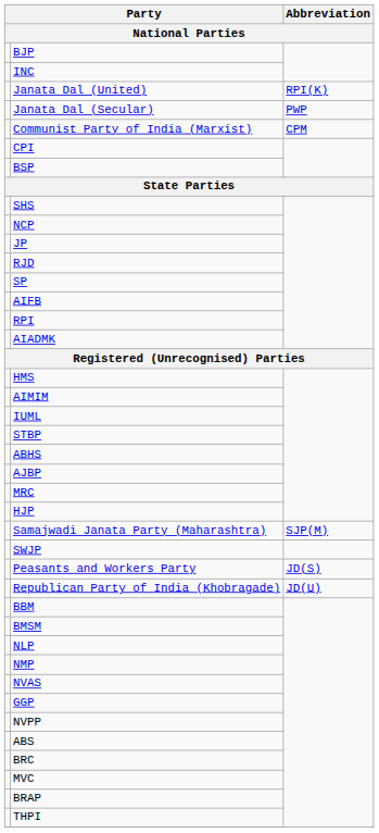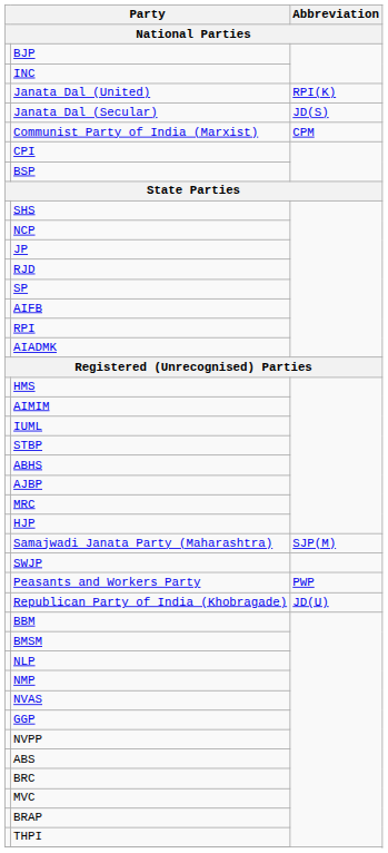 <table class="wikitable">
 <tr>
 <th Colspan=2>Party</th>
 <th>Abbreviation</th>
 </tr>
 <tr>
 <th Colspan=4>National Parties</th>
 </tr>
 <tr>
 <td></td>
 <td><a href='#'>BJP</a></td>
 </tr>
 <tr>
 <td></td>
 <td><a href='#'>INC</a></td>
 </tr>
 <tr>
 <td></td>
 <td><a href='#'>Janata Dal (United)</a></td>
 <td><a href='#'>RPI(K)</a></td>
 </tr>
 <tr>
 <td></td>
 <td><a href='#'>Janata Dal (Secular)</a></td>
-<td><a href='#'>PWP</a></td>
+<td><a href='#'>JD(S)</a></td>
 </tr>
 <tr>
 <td></td>
 <td><a href='#'>Communist Party of India (Marxist)</a></td>
 <td><a href='#'>CPM</a></td>
 </tr>
 <tr>
 <td></td>
 <td><a href='#'>CPI</a></td>
 </tr>
 <tr>
 <td></td>
 <td><a href='#'>BSP</a></td>
 </tr>
 <tr>
 <th Colspan=4>State Parties</th>
 </tr>
 <tr>
 <td></td>
 <td><a href='#'>SHS</a></td>
 </tr>
 <tr>
 <td></td>
 <td><a href='#'>NCP</a></td>
 </tr>
 <tr>
 <td></td>
 <td><a href='#'>JP</a></td>
 </tr>
 <tr>
 <td></td>
 <td><a href='#'>RJD</a></td>
 </tr>
 <tr>
 <td></td>
 <td><a href='#'>SP</a></td>
 </tr>
 <tr>
 <td></td>
 <td><a href='#'>AIFB</a></td>
 </tr>
 <tr>
 <td></td>
 <td><a href='#'>RPI</a></td>
 </tr>
 <tr>
 <td></td>
 <td><a href='#'>AIADMK</a></td>
 </tr>
 <tr>
 <th Colspan=4>Registered (Unrecognised) Parties</th>
 </tr>
 <tr>
 <td></td>
 <td><a href='#'>HMS</a></td>
 </tr>
 <tr>
 <td></td>
 <td><a href='#'>AIMIM</a></td>
 </tr>
 <tr>
 <td></td>
 <td><a href='#'>IUML</a></td>
 </tr>
 <tr>
 <td></td>
 <td><a href='#'>STBP</a></td>
 </tr>
 <tr>
 <td></td>
 <td><a href='#'>ABHS</a></td>
 </tr>
 <tr>
 <td></td>
 <td><a href='#'>AJBP</a></td>
 </tr>
 <tr>
 <td></td>
 <td><a href='#'>MRC</a></td>
 </tr>
 <tr>
 <td></td>
 <td><a href='#'>HJP</a></td>
 </tr>
 <tr>
 <td></td>
 <td><a href='#'>Samajwadi Janata Party (Maharashtra)</a></td>
 <td><a href='#'>SJP(M)</a></td>
 </tr>
 <tr>
 <td></td>
 <td><a href='#'>SWJP</a></td>
 </tr>
 <tr>
 <td></td>
 <td><a href='#'>Peasants and Workers Party</a></td>
-<td><a href='#'>JD(S)</a></td>
+<td><a href='#'>PWP</a></td>
 </tr>
 <tr>
 <td></td>
 <td><a href='#'>Republican Party of India (Khobragade)</a></td>
 <td><a href='#'>JD(U)</a></td>
 </tr>
 <tr>
 <td></td>
 <td><a href='#'>BBM</a></td>
 </tr>
 <tr>
 <td></td>
 <td><a href='#'>BMSM</a></td>
 </tr>
 <tr>
 <td></td>
 <td><a href='#'>NLP</a></td>
 </tr>
 <tr>
 <td></td>
 <td><a href='#'>NMP</a></td>
 </tr>
 <tr>
 <td></td>
 <td><a href='#'>NVAS</a></td>
 </tr>
 <tr>
 <td></td>
 <td><a href='#'>GGP</a></td>
 </tr>
 <tr>
 <td></td>
 <td>NVPP</td>
 </tr>
 <tr>
 <td></td>
 <td>ABS</td>
 </tr>
 <tr>
 <td></td>
 <td>BRC</td>
 </tr>
 <tr>
 <td></td>
 <td>MVC</td>
 </tr>
 <tr>
 <td></td>
 <td>BRAP</td>
 </tr>
 <tr>
 <td></td>
 <td>THPI</td>
 </tr>
 <tr>
 </tr>
 </table>
